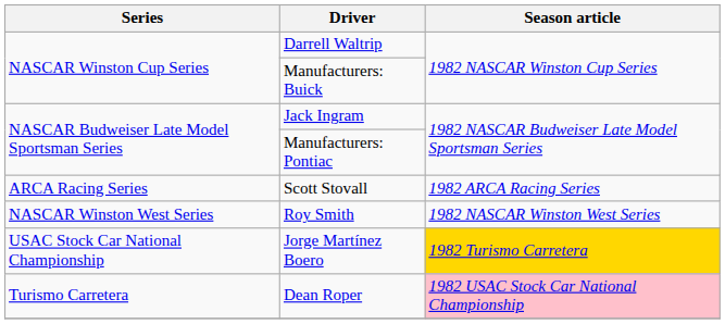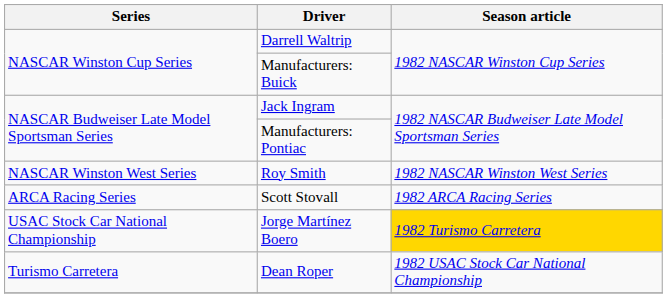 <table class="wikitable" style="font-size: 87%;">
 <tr>
 <th>Series</th>
 <th>Driver</th>
 <th>Season article</th>
 </tr>
 <tr>
 <td rowspan=2><a href='#'>NASCAR Winston Cup Series</a></td>
 <td> <a href='#'>Darrell Waltrip</a></td>
 <td rowspan=2><em><a href='#'>1982 NASCAR Winston Cup Series</a></em></td>
 </tr>
 <tr>
 <td>Manufacturers:  <a href='#'>Buick</a></td>
 </tr>
 <tr>
 <td rowspan=2><a href='#'>NASCAR Budweiser Late Model Sportsman Series</a></td>
 <td> <a href='#'>Jack Ingram</a></td>
 <td rowspan=2><em><a href='#'>1982 NASCAR Budweiser Late Model Sportsman Series</a></em></td>
 </tr>
 <tr>
 <td>Manufacturers:  <a href='#'>Pontiac</a></td>
 </tr>
 <tr>
+<td><a href='#'>NASCAR Winston West Series</a></td>
+<td> <a href='#'>Roy Smith</a></td>
+<td><em><a href='#'>1982 NASCAR Winston West Series</a></em></td>
+</tr>
+<tr>
 <td><a href='#'>ARCA Racing Series</a></td>
 <td> Scott Stovall</td>
 <td><em><a href='#'>1982 ARCA Racing Series</a></em></td>
-</tr>
-<tr>
-<td><a href='#'>NASCAR Winston West Series</a></td>
-<td> <a href='#'>Roy Smith</a></td>
-<td><em><a href='#'>1982 NASCAR Winston West Series</a></em></td>
 </tr>
 <tr>
 <td><a href='#'>USAC Stock Car National Championship</a></td>
 <td> <a href='#'>Jorge Martínez Boero</a></td>
 <td style="background: gold;"><em><a href='#'>1982 Turismo Carretera</a></em></td>
 </tr>
 <tr>
 <td><a href='#'>Turismo Carretera</a></td>
 <td> <a href='#'>Dean Roper</a></td>
-<td style="background: pink;"><em><a href='#'>1982 USAC Stock Car National Championship</a></em></td>
+<td><em><a href='#'>1982 USAC Stock Car National Championship</a></em></td>
 </tr>
 <tr>
 </tr>
 </table>
